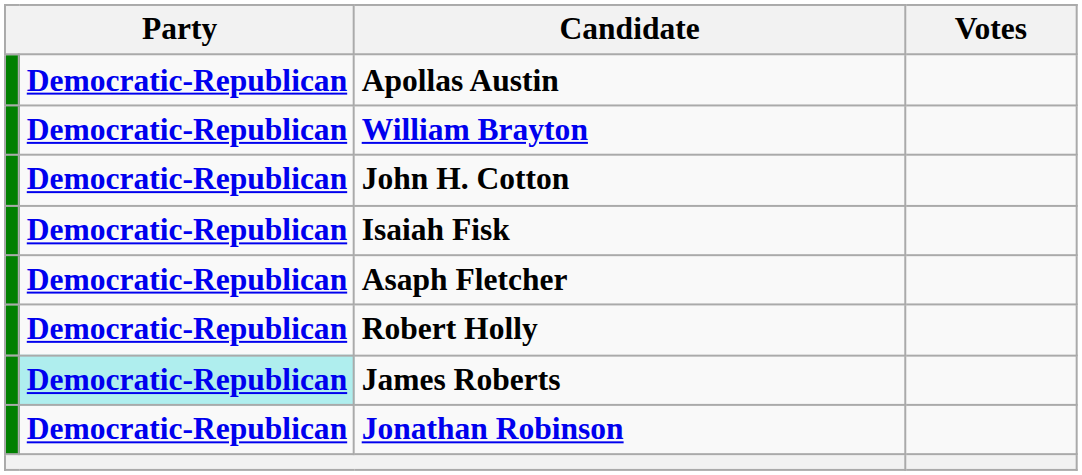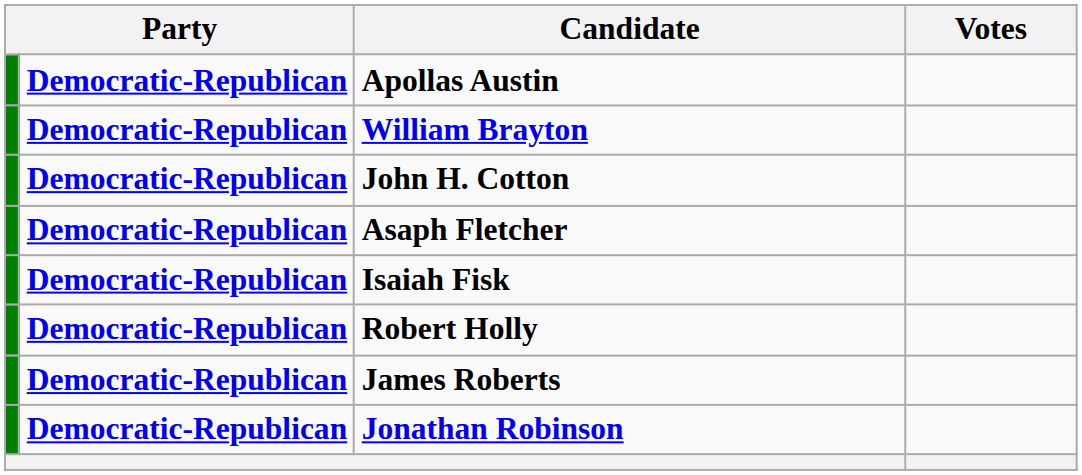 <table class=wikitable>
 <tr>
 <th colspan=2 style="width: 130px">Party</th>
 <th style="width: 17em">Candidate</th>
 <th style="width: 5em">Votes</th>
 </tr>
 <tr>
 <td style="background-color:#008000"></td>
 <td><strong><a href='#'>Democratic-Republican</a></strong></td>
 <td><strong>Apollas Austin</strong></td>
 <td align=right></td>
 </tr>
 <tr>
 <td style="background-color:#008000"></td>
 <td><strong><a href='#'>Democratic-Republican</a></strong></td>
 <td><strong><a href='#'>William Brayton</a></strong></td>
 <td align=right></td>
 </tr>
 <tr>
 <td style="background-color:#008000"></td>
 <td><strong><a href='#'>Democratic-Republican</a></strong></td>
 <td><strong>John H. Cotton</strong></td>
 <td align=right></td>
 </tr>
 <tr>
 <td style="background-color:#008000"></td>
 <td><strong><a href='#'>Democratic-Republican</a></strong></td>
-<td><strong>Isaiah Fisk</strong></td>
+<td><strong>Asaph Fletcher</strong></td>
 <td align=right></td>
 </tr>
 <tr>
 <td style="background-color:#008000"></td>
 <td><strong><a href='#'>Democratic-Republican</a></strong></td>
-<td><strong>Asaph Fletcher</strong></td>
+<td><strong>Isaiah Fisk</strong></td>
 <td align=right></td>
 </tr>
 <tr>
 <td style="background-color:#008000"></td>
 <td><strong><a href='#'>Democratic-Republican</a></strong></td>
 <td><strong>Robert Holly</strong></td>
 <td align=right></td>
 </tr>
 <tr>
 <td style="background-color:#008000"></td>
-<td style="background: paleturquoise;"><strong><a href='#'>Democratic-Republican</a></strong></td>
+<td><strong><a href='#'>Democratic-Republican</a></strong></td>
 <td><strong>James Roberts</strong></td>
 <td align=right></td>
 </tr>
 <tr>
 <td style="background-color:#008000"></td>
 <td><strong><a href='#'>Democratic-Republican</a></strong></td>
 <td><strong><a href='#'>Jonathan Robinson</a></strong></td>
 <td align=right></td>
 </tr>
 <tr>
 <th colspan=3></th>
 <th></th>
 </tr>
 </table>
